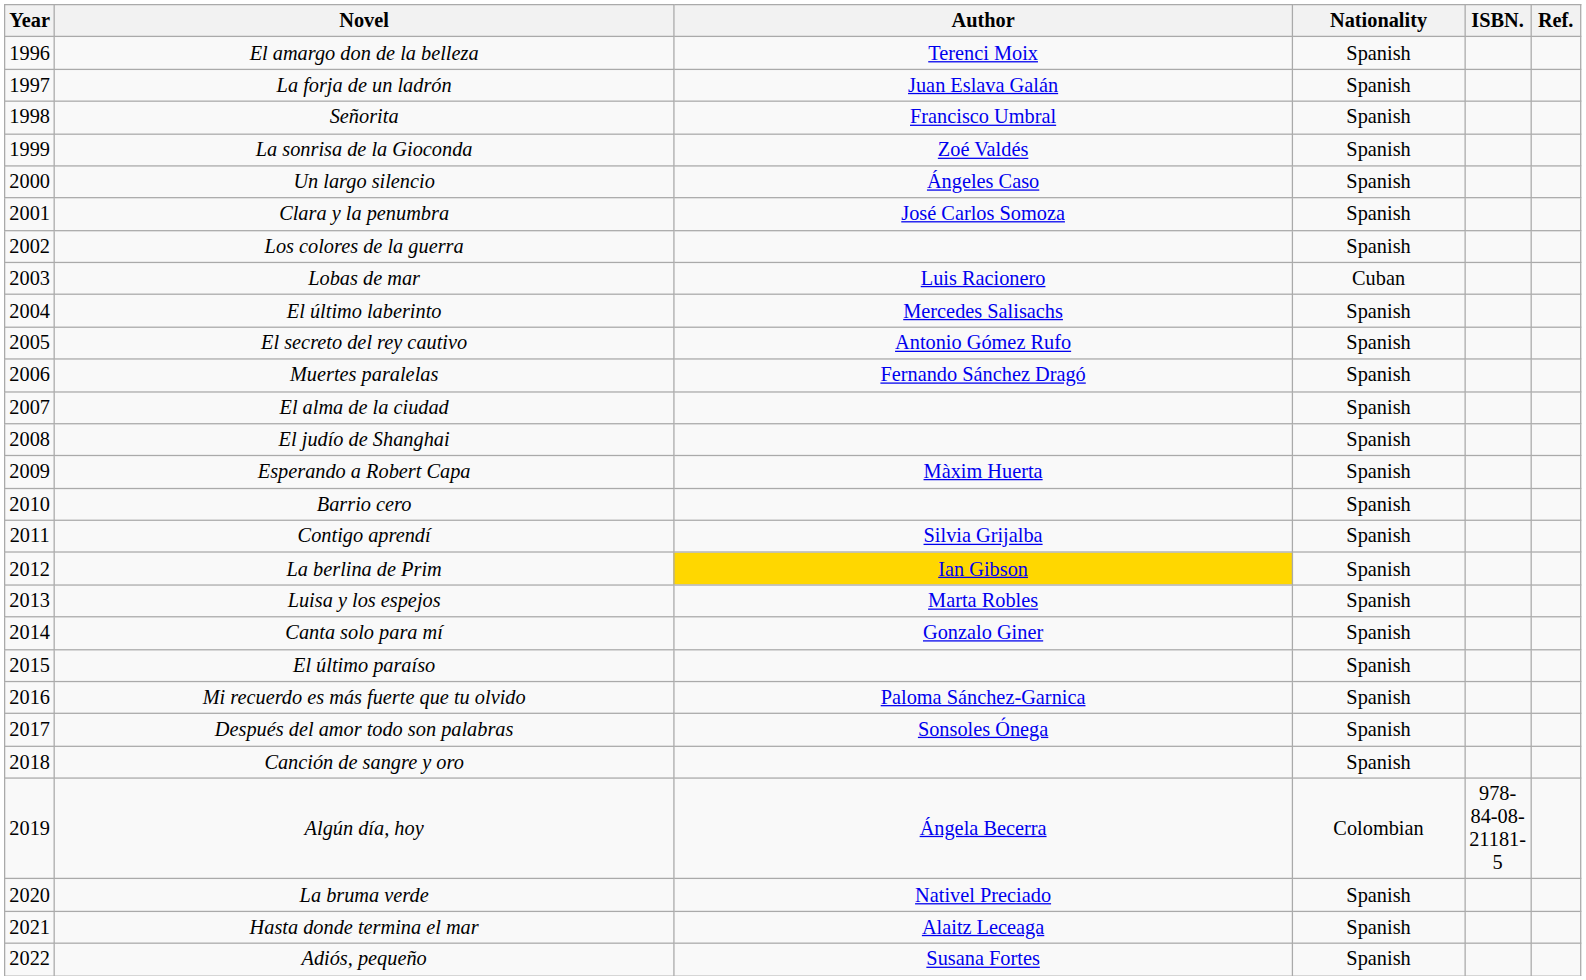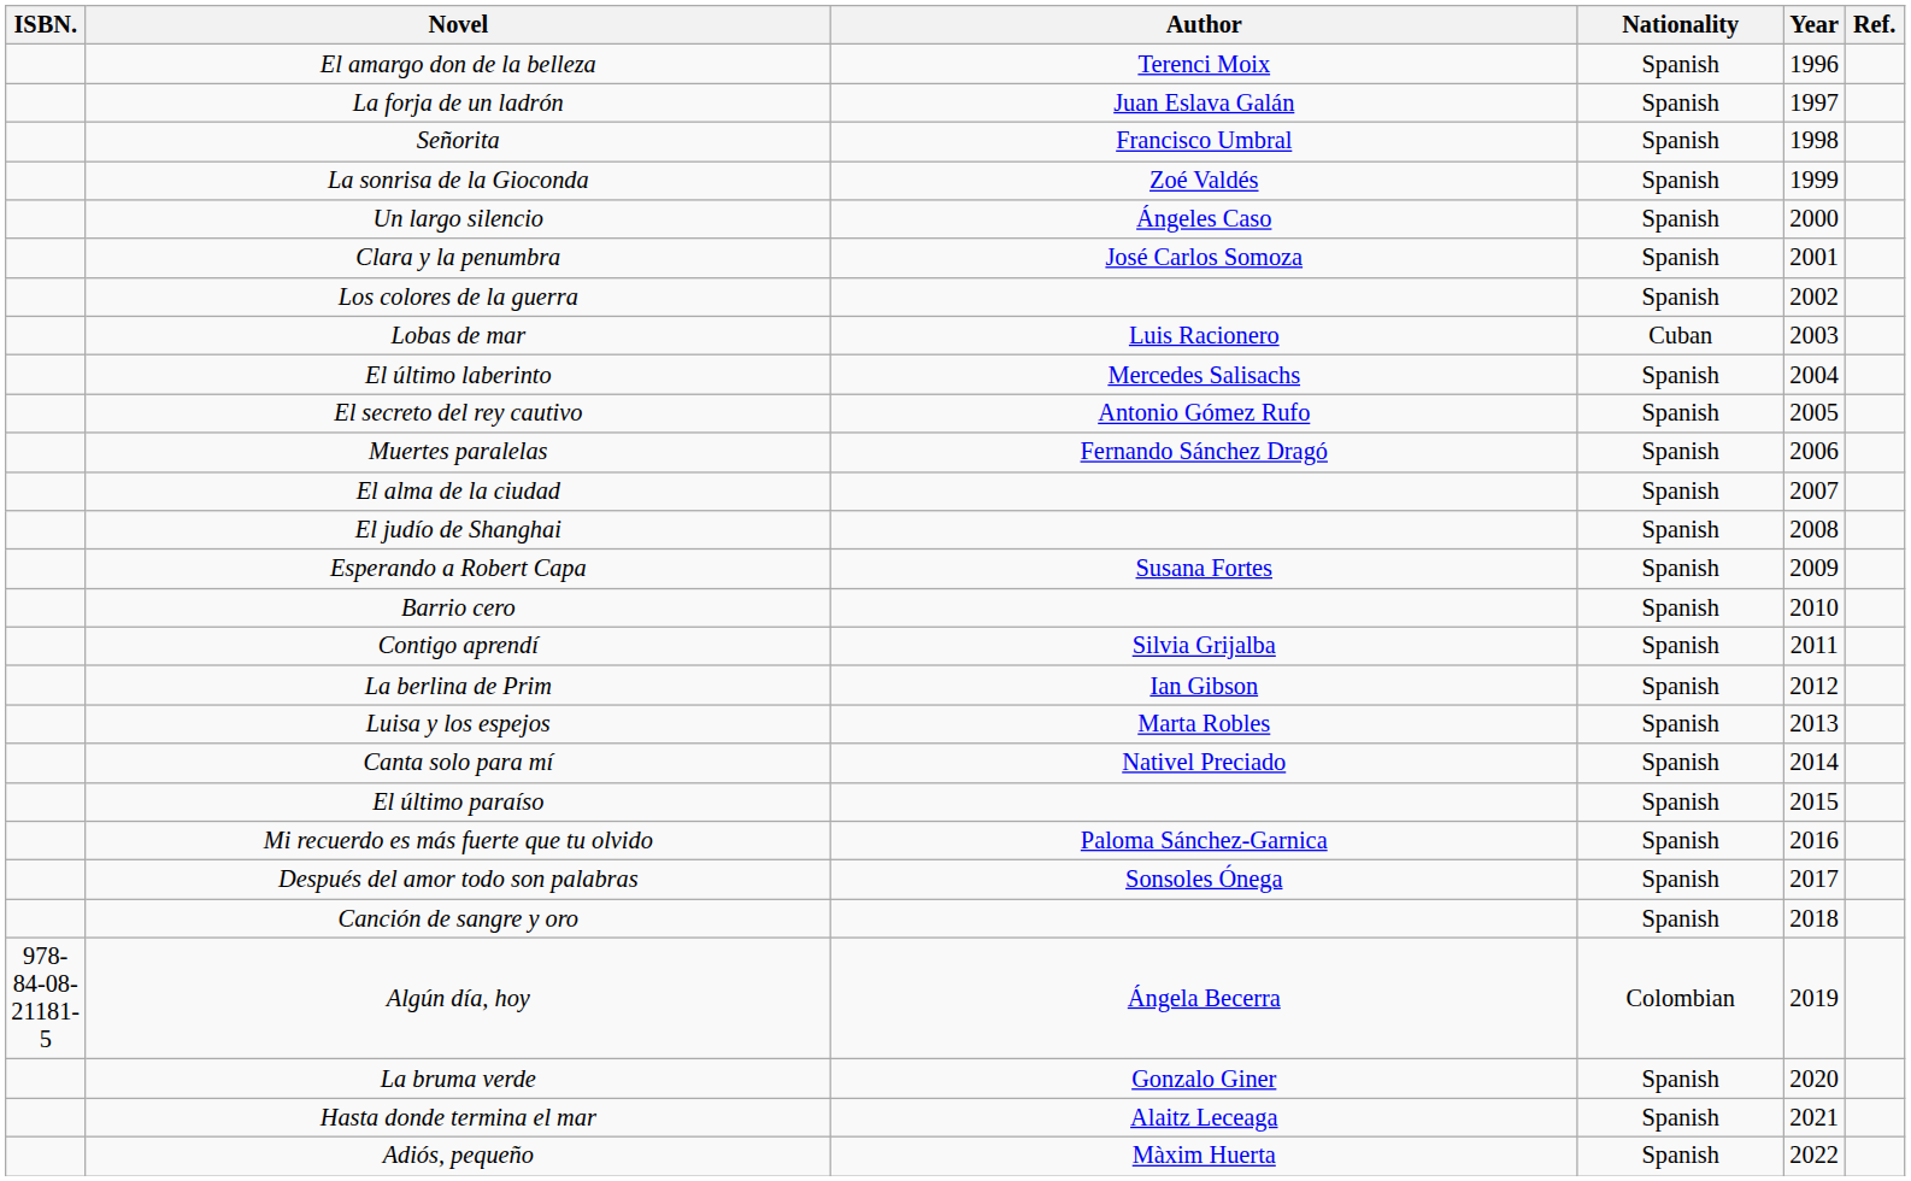 <table class="wikitable plainrowheaders" style="text-align:center;" border="1">
 <tr>
-<th scope="col" style="width:2em;">Year</th>
+<th scope="col" style="width:2em;">ISBN.</th>
 <th scope="col" style="width:30em;">Novel</th>
 <th scope="col" style="width:30em;">Author</th>
 <th scope="col" style="width:8em;">Nationality</th>
-<th scope="col" style="width:2em;">ISBN.</th>
+<th scope="col" style="width:2em;">Year</th>
 <th scope="col" style="width:2em;">Ref.</th>
 </tr>
 <tr>
-<td>1996</td>
+<td></td>
 <td><em>El amargo don de la belleza</em></td>
 <td><a href='#'>Terenci Moix</a></td>
 <td>Spanish</td>
-<td></td>
+<td>1996</td>
 <td></td>
 </tr>
 <tr>
-<td>1997</td>
+<td></td>
 <td><em>La forja de un ladrón</em></td>
 <td><a href='#'>Juan Eslava Galán</a></td>
 <td>Spanish</td>
-<td></td>
+<td>1997</td>
 <td></td>
 </tr>
 <tr>
-<td>1998</td>
+<td></td>
 <td><em>Señorita</em></td>
 <td><a href='#'>Francisco Umbral</a></td>
 <td>Spanish</td>
-<td></td>
+<td>1998</td>
 <td></td>
 </tr>
 <tr>
-<td>1999</td>
+<td></td>
 <td><em>La sonrisa de la Gioconda</em></td>
 <td><a href='#'>Zoé Valdés</a></td>
 <td>Spanish</td>
-<td></td>
+<td>1999</td>
 <td></td>
 </tr>
 <tr>
-<td>2000</td>
+<td></td>
 <td><em>Un largo silencio</em></td>
 <td><a href='#'>Ángeles Caso</a></td>
 <td>Spanish</td>
-<td></td>
+<td>2000</td>
 <td></td>
 </tr>
 <tr>
-<td>2001</td>
+<td></td>
 <td><em>Clara y la penumbra</em></td>
 <td><a href='#'>José Carlos Somoza</a></td>
 <td>Spanish</td>
-<td></td>
+<td>2001</td>
 <td></td>
 </tr>
 <tr>
-<td>2002</td>
+<td></td>
 <td><em>Los colores de la guerra</em></td>
 <td></td>
 <td>Spanish</td>
-<td></td>
+<td>2002</td>
 <td></td>
 </tr>
 <tr>
-<td>2003</td>
+<td></td>
 <td><em>Lobas de mar</em></td>
 <td><a href='#'>Luis Racionero</a></td>
 <td>Cuban</td>
-<td></td>
+<td>2003</td>
 <td></td>
 </tr>
 <tr>
-<td>2004</td>
+<td></td>
 <td><em>El último laberinto</em></td>
 <td><a href='#'>Mercedes Salisachs</a></td>
 <td>Spanish</td>
-<td></td>
+<td>2004</td>
 <td></td>
 </tr>
 <tr>
-<td>2005</td>
+<td></td>
 <td><em>El secreto del rey cautivo</em></td>
 <td><a href='#'>Antonio Gómez Rufo</a></td>
 <td>Spanish</td>
-<td></td>
+<td>2005</td>
 <td></td>
 </tr>
 <tr>
-<td>2006</td>
+<td></td>
 <td><em>Muertes paralelas</em></td>
 <td><a href='#'>Fernando Sánchez Dragó</a></td>
 <td>Spanish</td>
-<td></td>
+<td>2006</td>
 <td></td>
 </tr>
 <tr>
-<td>2007</td>
+<td></td>
 <td><em>El alma de la ciudad</em></td>
 <td></td>
 <td>Spanish</td>
-<td></td>
+<td>2007</td>
 <td></td>
 </tr>
 <tr>
-<td>2008</td>
+<td></td>
 <td><em>El judío de Shanghai</em></td>
 <td></td>
 <td>Spanish</td>
-<td></td>
+<td>2008</td>
 <td></td>
 </tr>
 <tr>
+<td></td>
+<td><em>Esperando a Robert Capa</em></td>
+<td><a href='#'>Susana Fortes</a></td>
+<td>Spanish</td>
 <td>2009</td>
-<td><em>Esperando a Robert Capa</em></td>
-<td><a href='#'>Màxim Huerta</a></td>
-<td>Spanish</td>
-<td></td>
 <td></td>
 </tr>
 <tr>
-<td>2010</td>
+<td></td>
 <td><em>Barrio cero</em></td>
 <td></td>
 <td>Spanish</td>
-<td></td>
+<td>2010</td>
 <td></td>
 </tr>
 <tr>
-<td>2011</td>
+<td></td>
 <td><em>Contigo aprendí</em></td>
 <td><a href='#'>Silvia Grijalba</a></td>
 <td>Spanish</td>
-<td></td>
+<td>2011</td>
 <td></td>
 </tr>
 <tr>
+<td></td>
+<td><em>La berlina de Prim</em></td>
+<td><a href='#'>Ian Gibson</a></td>
+<td>Spanish</td>
 <td>2012</td>
-<td><em>La berlina de Prim</em></td>
-<td style="background: gold;"><a href='#'>Ian Gibson</a></td>
-<td>Spanish</td>
-<td></td>
 <td></td>
 </tr>
 <tr>
-<td>2013</td>
+<td></td>
 <td><em>Luisa y los espejos</em></td>
 <td><a href='#'>Marta Robles</a></td>
 <td>Spanish</td>
-<td></td>
+<td>2013</td>
 <td></td>
 </tr>
 <tr>
+<td></td>
+<td><em>Canta solo para mí</em></td>
+<td><a href='#'>Nativel Preciado</a></td>
+<td>Spanish</td>
 <td>2014</td>
-<td><em>Canta solo para mí</em></td>
-<td><a href='#'>Gonzalo Giner</a></td>
-<td>Spanish</td>
-<td></td>
 <td></td>
 </tr>
 <tr>
-<td>2015</td>
+<td></td>
 <td><em>El último paraíso</em></td>
 <td></td>
 <td>Spanish</td>
-<td></td>
+<td>2015</td>
 <td></td>
 </tr>
 <tr>
-<td>2016</td>
+<td></td>
 <td><em>Mi recuerdo es más fuerte que tu olvido</em></td>
 <td><a href='#'>Paloma Sánchez-Garnica</a></td>
 <td>Spanish</td>
-<td></td>
+<td>2016</td>
 <td></td>
 </tr>
 <tr>
-<td>2017</td>
+<td></td>
 <td><em>Después del amor todo son palabras</em></td>
 <td><a href='#'>Sonsoles Ónega</a></td>
 <td>Spanish</td>
-<td></td>
+<td>2017</td>
 <td></td>
 </tr>
 <tr>
-<td>2018</td>
+<td></td>
 <td><em>Canción de sangre y oro</em></td>
 <td></td>
 <td>Spanish</td>
-<td></td>
+<td>2018</td>
 <td></td>
 </tr>
 <tr>
-<td>2019</td>
+<td>978-84-08-21181-5</td>
 <td><em>Algún día, hoy</em></td>
 <td><a href='#'>Ángela Becerra</a></td>
 <td>Colombian</td>
-<td>978-84-08-21181-5</td>
+<td>2019</td>
 <td></td>
 </tr>
 <tr>
+<td></td>
+<td><em>La bruma verde</em></td>
+<td><a href='#'>Gonzalo Giner</a></td>
+<td>Spanish</td>
 <td>2020</td>
-<td><em>La bruma verde</em></td>
-<td><a href='#'>Nativel Preciado</a></td>
-<td>Spanish</td>
-<td></td>
 <td></td>
 </tr>
 <tr>
-<td>2021</td>
+<td></td>
 <td><em>Hasta donde termina el mar</em></td>
 <td><a href='#'>Alaitz Leceaga</a></td>
 <td>Spanish</td>
-<td></td>
+<td>2021</td>
 <td></td>
 </tr>
 <tr>
+<td></td>
+<td><em>Adiós, pequeño</em></td>
+<td><a href='#'>Màxim Huerta</a></td>
+<td>Spanish</td>
 <td>2022</td>
-<td><em>Adiós, pequeño</em></td>
-<td><a href='#'>Susana Fortes</a></td>
-<td>Spanish</td>
-<td></td>
 <td></td>
 </tr>
 </table>
